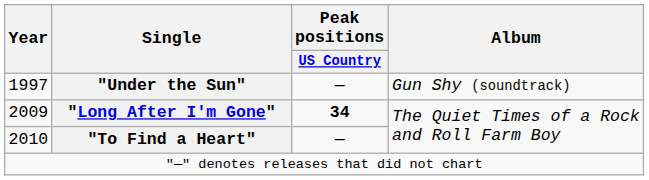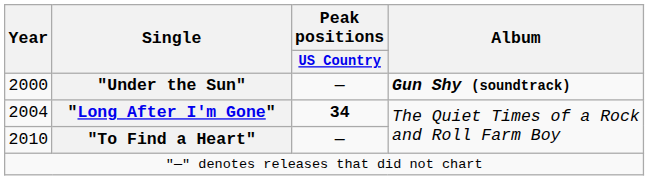 <table class="wikitable plainrowheaders" style="text-align:center;">
 <tr>
 <th rowspan="2">Year</th>
 <th rowspan="2" style="width:14em;">Single</th>
 <th>Peak positions</th>
 <th rowspan="2">Album</th>
 </tr>
 <tr style="font-size:smaller;">
 <th style="width:40px;"><a href='#'>US Country</a><br></th>
 </tr>
 <tr>
-<td>1997</td>
+<td>2000</td>
 <th scope="row">"Under the Sun"</th>
 <td>—</td>
-<td style="text-align:left;"><em>Gun Shy</em> <small>(soundtrack)</small></td>
+<td style="text-align:left;"><strong><em>Gun Shy</em> <small>(soundtrack)</small></strong></td>
 </tr>
 <tr>
-<td>2009</td>
+<td>2004</td>
 <th scope="row">"<a href='#'>Long After I'm Gone</a>"</th>
 <td><strong>34</strong></td>
 <td style="text-align:left;" rowspan="2"><em>The Quiet Times of a Rock<br>and Roll Farm Boy</em></td>
 </tr>
 <tr>
 <td>2010</td>
 <th scope="row">"To Find a Heart"</th>
 <td>—</td>
 </tr>
 <tr>
 <td colspan="10" style="font-size:8pt">"—" denotes releases that did not chart</td>
 </tr>
 </table>
